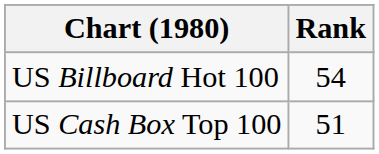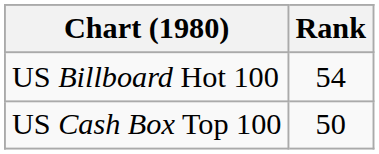 <table class="wikitable">
 <tr>
 <th align="left">Chart (1980)</th>
 <th style="text-align:center;">Rank</th>
 </tr>
 <tr>
 <td>US <em>Billboard</em> Hot 100 </td>
 <td style="text-align:center;">54</td>
 </tr>
 <tr>
 <td>US <em>Cash Box</em> Top 100</td>
-<td align="center">51</td>
+<td align="center">50</td>
 </tr>
 </table>
